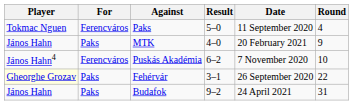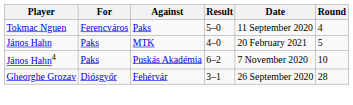 <table class="wikitable sortable">
 <tr>
 <th>Player</th>
 <th>For</th>
 <th>Against</th>
 <th>Result</th>
 <th>Date</th>
 <th>Round</th>
 </tr>
 <tr>
 <td> <a href='#'>Tokmac Nguen</a></td>
 <td><a href='#'>Ferencváros</a></td>
 <td><a href='#'>Paks</a></td>
 <td>5–0</td>
 <td>11 September 2020</td>
 <td>4</td>
 </tr>
 <tr>
 <td> <a href='#'>János Hahn</a></td>
 <td><a href='#'>Paks</a></td>
 <td><a href='#'>MTK</a></td>
 <td>4–0</td>
 <td>20 February 2021</td>
-<td>9</td>
+<td>5</td>
 </tr>
 <tr>
 <td> <a href='#'>János Hahn</a><sup>4</sup></td>
-<td><a href='#'>Ferencváros</a></td>
+<td><a href='#'>Paks</a></td>
 <td><a href='#'>Puskás Akadémia</a></td>
 <td>6–2</td>
 <td>7 November 2020</td>
 <td>10</td>
 </tr>
 <tr>
-<td style="background: lightyellow;"> <a href='#'>Gheorghe Grozav</a></td>
-<td><a href='#'>Paks</a></td>
+<td> <a href='#'>Gheorghe Grozav</a></td>
+<td><a href='#'>Diósgyőr</a></td>
 <td><a href='#'>Fehérvár</a></td>
 <td>3–1</td>
 <td>26 September 2020</td>
-<td>22</td>
-</tr>
-<tr>
-<td> <a href='#'>János Hahn</a></td>
-<td><a href='#'>Paks</a></td>
-<td><a href='#'>Budafok</a></td>
-<td>9–2</td>
-<td>24 April 2021</td>
-<td>31</td>
+<td>28</td>
 </tr>
 </table>
